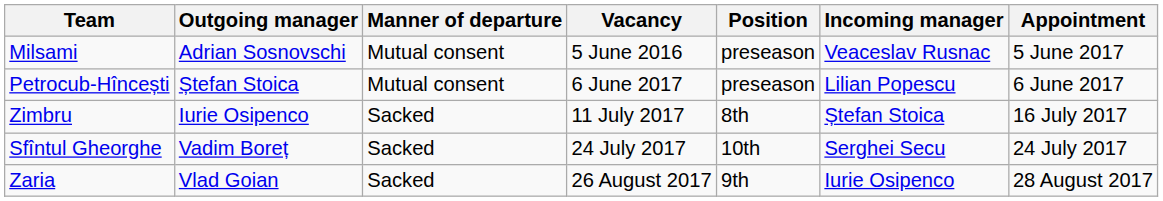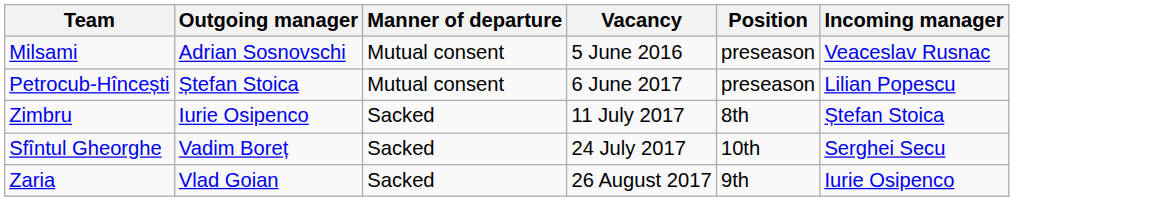 <table class="wikitable sortable">
 <tr>
 <th>Team</th>
 <th>Outgoing manager</th>
 <th>Manner of departure</th>
 <th>Vacancy</th>
 <th>Position</th>
 <th>Incoming manager</th>
-<th>Appointment</th>
 </tr>
 <tr>
 <td><a href='#'>Milsami</a></td>
 <td> <a href='#'>Adrian Sosnovschi</a></td>
 <td>Mutual consent</td>
 <td>5 June 2016</td>
 <td>preseason</td>
 <td> <a href='#'>Veaceslav Rusnac</a></td>
-<td>5 June 2017</td>
 </tr>
 <tr>
 <td><a href='#'>Petrocub-Hîncești</a></td>
 <td> <a href='#'>Ștefan Stoica</a></td>
 <td>Mutual consent</td>
 <td>6 June 2017</td>
 <td>preseason</td>
 <td> <a href='#'>Lilian Popescu</a></td>
-<td>6 June 2017</td>
 </tr>
 <tr>
 <td><a href='#'>Zimbru</a></td>
 <td> <a href='#'>Iurie Osipenco</a></td>
 <td>Sacked</td>
 <td>11 July 2017</td>
 <td>8th</td>
 <td> <a href='#'>Ștefan Stoica</a></td>
-<td>16 July 2017</td>
 </tr>
 <tr>
 <td><a href='#'>Sfîntul Gheorghe</a></td>
 <td> <a href='#'>Vadim Boreț</a></td>
 <td>Sacked</td>
 <td>24 July 2017</td>
 <td>10th</td>
 <td> <a href='#'>Serghei Secu</a></td>
-<td>24 July 2017</td>
 </tr>
 <tr>
 <td><a href='#'>Zaria</a></td>
 <td> <a href='#'>Vlad Goian</a></td>
 <td>Sacked</td>
 <td>26 August 2017</td>
 <td>9th</td>
 <td> <a href='#'>Iurie Osipenco</a></td>
-<td>28 August 2017</td>
 </tr>
 </table>
